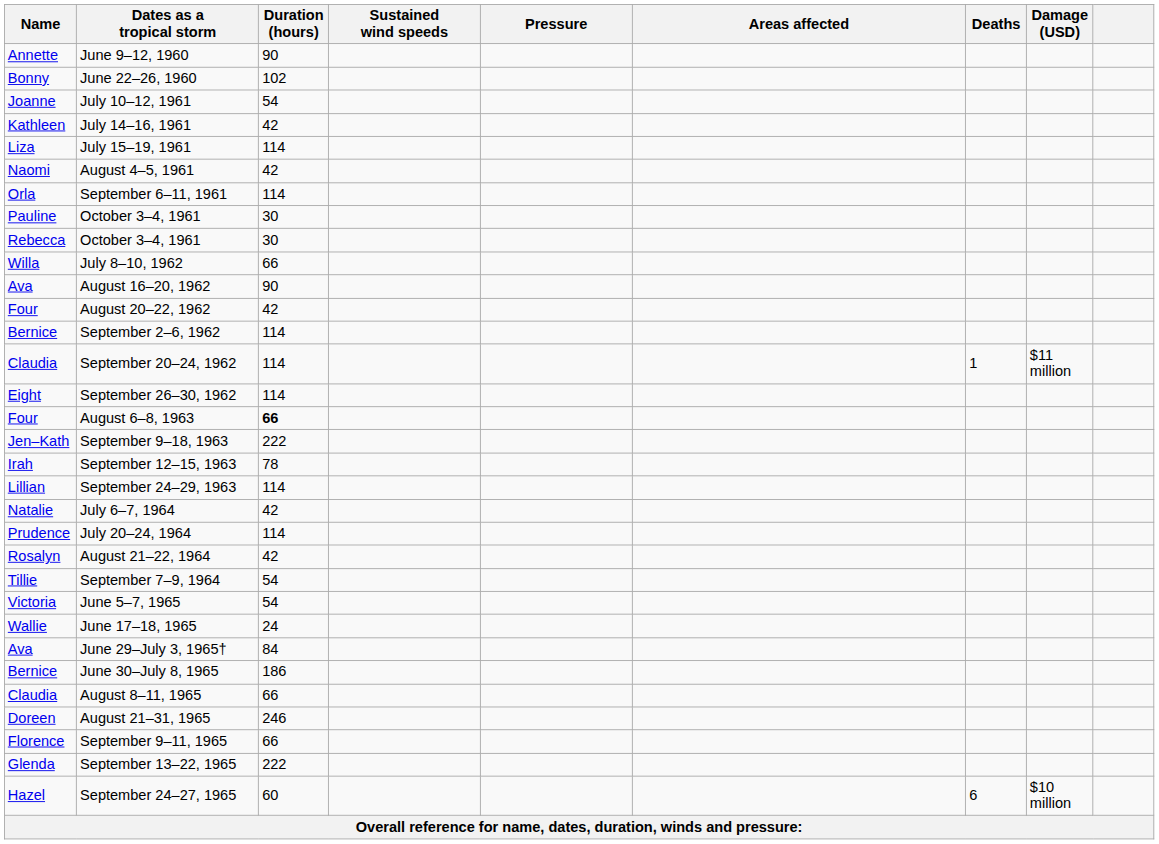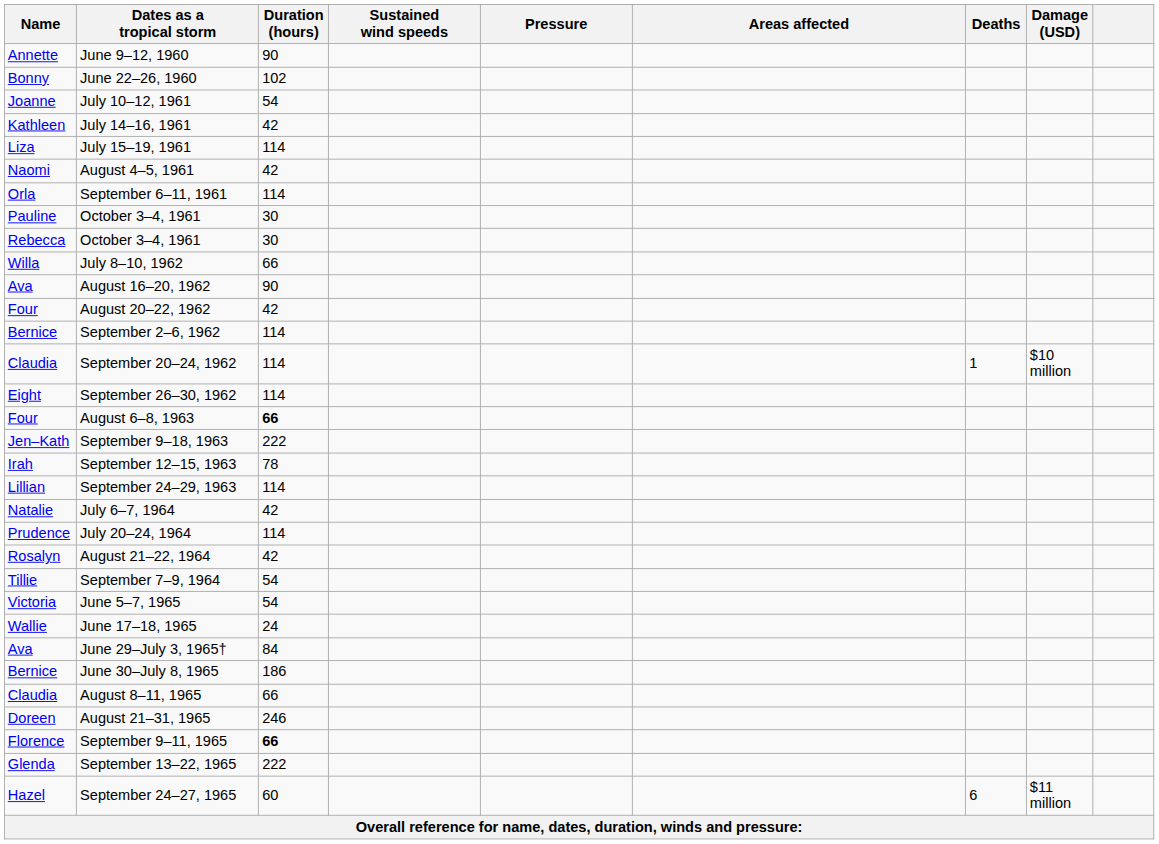 <table class="wikitable sortable" width="100%">
 <tr>
 <th scope="col" width="5%">Name</th>
 <th scope="col" width="15%" data-sort-type="isoDate">Dates as a<br>tropical storm</th>
 <th scope="col" width="5%">Duration<br>(hours)</th>
 <th scope="col" width="12.5%">Sustained<br>wind speeds</th>
 <th scope="col" width="12.5%">Pressure</th>
 <th scope="col" width="27.5%" class="unsortable">Areas affected</th>
 <th scope="col" width="5%">Deaths</th>
 <th scope="col" width="5%">Damage<br>(USD)</th>
 <th scope="col" width="5%" class="unsortable"></th>
 </tr>
 <tr>
 <td><a href='#'>Annette</a></td>
 <td>June 9–12, 1960</td>
 <td>90</td>
 <td></td>
 <td></td>
 <td></td>
 <td></td>
 <td></td>
 <td></td>
 </tr>
 <tr>
 <td><a href='#'>Bonny</a></td>
 <td>June 22–26, 1960</td>
 <td>102</td>
 <td></td>
 <td></td>
 <td></td>
 <td></td>
 <td></td>
 <td></td>
 </tr>
 <tr>
 <td><a href='#'>Joanne</a></td>
 <td>July 10–12, 1961</td>
 <td>54</td>
 <td></td>
 <td></td>
 <td></td>
 <td></td>
 <td></td>
 <td></td>
 </tr>
 <tr>
 <td><a href='#'>Kathleen</a></td>
 <td>July 14–16, 1961</td>
 <td>42</td>
 <td></td>
 <td></td>
 <td></td>
 <td></td>
 <td></td>
 <td></td>
 </tr>
 <tr>
 <td><a href='#'>Liza</a></td>
 <td>July 15–19, 1961</td>
 <td>114</td>
 <td></td>
 <td></td>
 <td></td>
 <td></td>
 <td></td>
 <td></td>
 </tr>
 <tr>
 <td><a href='#'>Naomi</a></td>
 <td>August 4–5, 1961</td>
 <td>42</td>
 <td></td>
 <td></td>
 <td></td>
 <td></td>
 <td></td>
 <td></td>
 </tr>
 <tr>
 <td><a href='#'>Orla</a></td>
 <td>September 6–11, 1961</td>
 <td>114</td>
 <td></td>
 <td></td>
 <td></td>
 <td></td>
 <td></td>
 <td></td>
 </tr>
 <tr>
 <td><a href='#'>Pauline</a></td>
 <td>October 3–4, 1961</td>
 <td>30</td>
 <td></td>
 <td></td>
 <td></td>
 <td></td>
 <td></td>
 <td></td>
 </tr>
 <tr>
 <td><a href='#'>Rebecca</a></td>
 <td>October 3–4, 1961</td>
 <td>30</td>
 <td></td>
 <td></td>
 <td></td>
 <td></td>
 <td></td>
 <td></td>
 </tr>
 <tr>
 <td><a href='#'>Willa</a></td>
 <td>July 8–10, 1962</td>
 <td>66</td>
 <td></td>
 <td></td>
 <td></td>
 <td></td>
 <td></td>
 <td></td>
 </tr>
 <tr>
 <td><a href='#'>Ava</a></td>
 <td>August 16–20, 1962</td>
 <td>90</td>
 <td></td>
 <td></td>
 <td></td>
 <td></td>
 <td></td>
 <td></td>
 </tr>
 <tr>
 <td><a href='#'>Four</a></td>
 <td>August 20–22, 1962</td>
 <td>42</td>
 <td></td>
 <td></td>
 <td></td>
 <td></td>
 <td></td>
 <td></td>
 </tr>
 <tr>
 <td><a href='#'>Bernice</a></td>
 <td>September 2–6, 1962</td>
 <td>114</td>
 <td></td>
 <td></td>
 <td></td>
 <td></td>
 <td></td>
 <td></td>
 </tr>
 <tr>
 <td><a href='#'>Claudia</a></td>
 <td>September 20–24, 1962</td>
 <td>114</td>
 <td></td>
 <td></td>
 <td></td>
 <td>1</td>
-<td>$11 million</td>
+<td>$10 million</td>
 <td></td>
 </tr>
 <tr>
 <td><a href='#'>Eight</a></td>
 <td>September 26–30, 1962</td>
 <td>114</td>
 <td></td>
 <td></td>
 <td></td>
 <td></td>
 <td></td>
 <td></td>
 </tr>
 <tr>
 <td><a href='#'>Four</a></td>
 <td>August 6–8, 1963</td>
 <td><strong>66</strong></td>
 <td></td>
 <td></td>
 <td></td>
 <td></td>
 <td></td>
 <td></td>
 </tr>
 <tr>
 <td><a href='#'>Jen–Kath</a></td>
 <td>September 9–18, 1963</td>
 <td>222</td>
 <td></td>
 <td></td>
 <td></td>
 <td></td>
 <td></td>
 <td></td>
 </tr>
 <tr>
 <td><a href='#'>Irah</a></td>
 <td>September 12–15, 1963</td>
 <td>78</td>
 <td></td>
 <td></td>
 <td></td>
 <td></td>
 <td></td>
 <td></td>
 </tr>
 <tr>
 <td><a href='#'>Lillian</a></td>
 <td>September 24–29, 1963</td>
 <td>114</td>
 <td></td>
 <td></td>
 <td></td>
 <td></td>
 <td></td>
 <td></td>
 </tr>
 <tr>
 <td><a href='#'>Natalie</a></td>
 <td>July 6–7, 1964</td>
 <td>42</td>
 <td></td>
 <td></td>
 <td></td>
 <td></td>
 <td></td>
 <td></td>
 </tr>
 <tr>
 <td><a href='#'>Prudence</a></td>
 <td>July 20–24, 1964</td>
 <td>114</td>
 <td></td>
 <td></td>
 <td></td>
 <td></td>
 <td></td>
 <td></td>
 </tr>
 <tr>
 <td><a href='#'>Rosalyn</a></td>
 <td>August 21–22, 1964</td>
 <td>42</td>
 <td></td>
 <td></td>
 <td></td>
 <td></td>
 <td></td>
 <td></td>
 </tr>
 <tr>
 <td><a href='#'>Tillie</a></td>
 <td>September 7–9, 1964</td>
 <td>54</td>
 <td></td>
 <td></td>
 <td></td>
 <td></td>
 <td></td>
 <td></td>
 </tr>
 <tr>
 <td><a href='#'>Victoria</a></td>
 <td>June 5–7, 1965</td>
 <td>54</td>
 <td></td>
 <td></td>
 <td></td>
 <td></td>
 <td></td>
 <td></td>
 </tr>
 <tr>
 <td><a href='#'>Wallie</a></td>
 <td>June 17–18, 1965</td>
 <td>24</td>
 <td></td>
 <td></td>
 <td></td>
 <td></td>
 <td></td>
 <td></td>
 </tr>
 <tr>
 <td><a href='#'>Ava</a></td>
 <td>June 29–July 3, 1965†</td>
 <td>84</td>
 <td></td>
 <td></td>
 <td></td>
 <td></td>
 <td></td>
 <td></td>
 </tr>
 <tr>
 <td><a href='#'>Bernice</a></td>
 <td>June 30–July 8, 1965</td>
 <td>186</td>
 <td></td>
 <td></td>
 <td></td>
 <td></td>
 <td></td>
 <td></td>
 </tr>
 <tr>
 <td><a href='#'>Claudia</a></td>
 <td>August 8–11, 1965</td>
 <td>66</td>
 <td></td>
 <td></td>
 <td></td>
 <td></td>
 <td></td>
 <td></td>
 </tr>
 <tr>
 <td><a href='#'>Doreen</a></td>
 <td>August 21–31, 1965</td>
 <td>246</td>
 <td></td>
 <td></td>
 <td></td>
 <td></td>
 <td></td>
 <td></td>
 </tr>
 <tr>
 <td><a href='#'>Florence</a></td>
 <td>September 9–11, 1965</td>
-<td>66</td>
+<td><strong>66</strong></td>
 <td></td>
 <td></td>
 <td></td>
 <td></td>
 <td></td>
 <td></td>
 </tr>
 <tr>
 <td><a href='#'>Glenda</a></td>
 <td>September 13–22, 1965</td>
 <td>222</td>
 <td></td>
 <td></td>
 <td></td>
 <td></td>
 <td></td>
 <td></td>
 </tr>
 <tr>
 <td><a href='#'>Hazel</a></td>
 <td>September 24–27, 1965</td>
 <td>60</td>
 <td></td>
 <td></td>
 <td></td>
 <td>6</td>
-<td>$10 million</td>
+<td>$11 million</td>
 <td></td>
 </tr>
 <tr>
 <th colspan=9>Overall reference for name, dates, duration, winds and pressure:</th>
 </tr>
 </table>
